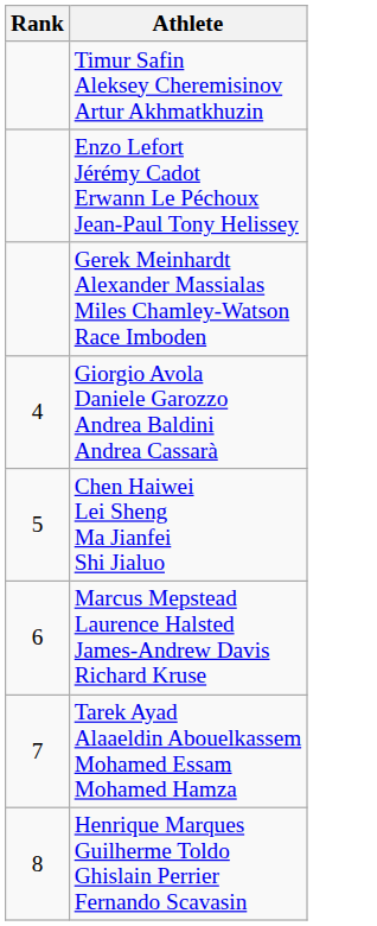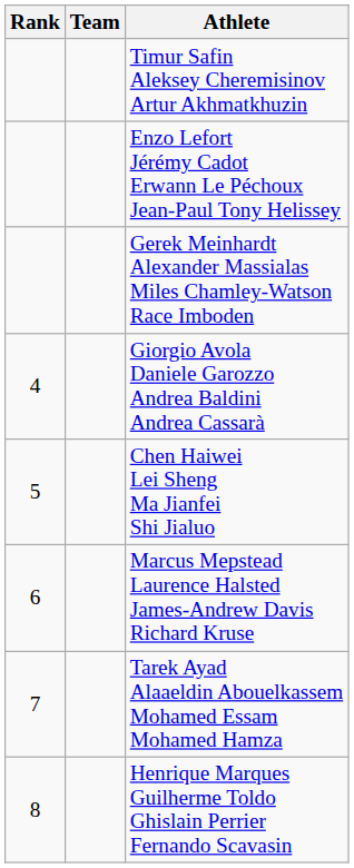 <table class="wikitable sortable" style="text-align:center">
 <tr>
 <th>Rank</th>
+<th>Team</th>
 <th class="unsortable">Athlete</th>
 </tr>
 <tr>
 <td></td>
+<td align="left"></td>
 <td align="left"><a href='#'>Timur Safin</a><br><a href='#'>Aleksey Cheremisinov</a><br><a href='#'>Artur Akhmatkhuzin</a></td>
 </tr>
 <tr>
 <td></td>
+<td align="left"></td>
 <td align="left"><a href='#'>Enzo Lefort</a><br><a href='#'>Jérémy Cadot</a><br><a href='#'>Erwann Le Péchoux</a><br><a href='#'>Jean-Paul Tony Helissey</a></td>
 </tr>
 <tr>
 <td></td>
+<td align="left"></td>
 <td align="left"><a href='#'>Gerek Meinhardt</a><br><a href='#'>Alexander Massialas</a><br><a href='#'>Miles Chamley-Watson</a><br><a href='#'>Race Imboden</a></td>
 </tr>
 <tr>
 <td>4</td>
+<td align="left"></td>
 <td align="left"><a href='#'>Giorgio Avola</a><br><a href='#'>Daniele Garozzo</a><br><a href='#'>Andrea Baldini</a><br><a href='#'>Andrea Cassarà</a></td>
 </tr>
 <tr>
 <td>5</td>
+<td align="left"></td>
 <td align="left"><a href='#'>Chen Haiwei</a><br><a href='#'>Lei Sheng</a><br><a href='#'>Ma Jianfei</a><br><a href='#'>Shi Jialuo</a></td>
 </tr>
 <tr>
 <td>6</td>
+<td align="left"></td>
 <td align="left"><a href='#'>Marcus Mepstead</a><br><a href='#'>Laurence Halsted</a><br><a href='#'>James-Andrew Davis</a><br><a href='#'>Richard Kruse</a></td>
 </tr>
 <tr>
 <td>7</td>
+<td align="left"></td>
 <td align="left"><a href='#'>Tarek Ayad</a><br><a href='#'>Alaaeldin Abouelkassem</a><br><a href='#'>Mohamed Essam</a><br><a href='#'>Mohamed Hamza</a></td>
 </tr>
 <tr>
 <td>8</td>
+<td align="left"></td>
 <td align="left"><a href='#'>Henrique Marques</a><br><a href='#'>Guilherme Toldo</a><br><a href='#'>Ghislain Perrier</a><br><a href='#'>Fernando Scavasin</a></td>
 </tr>
 </table>
